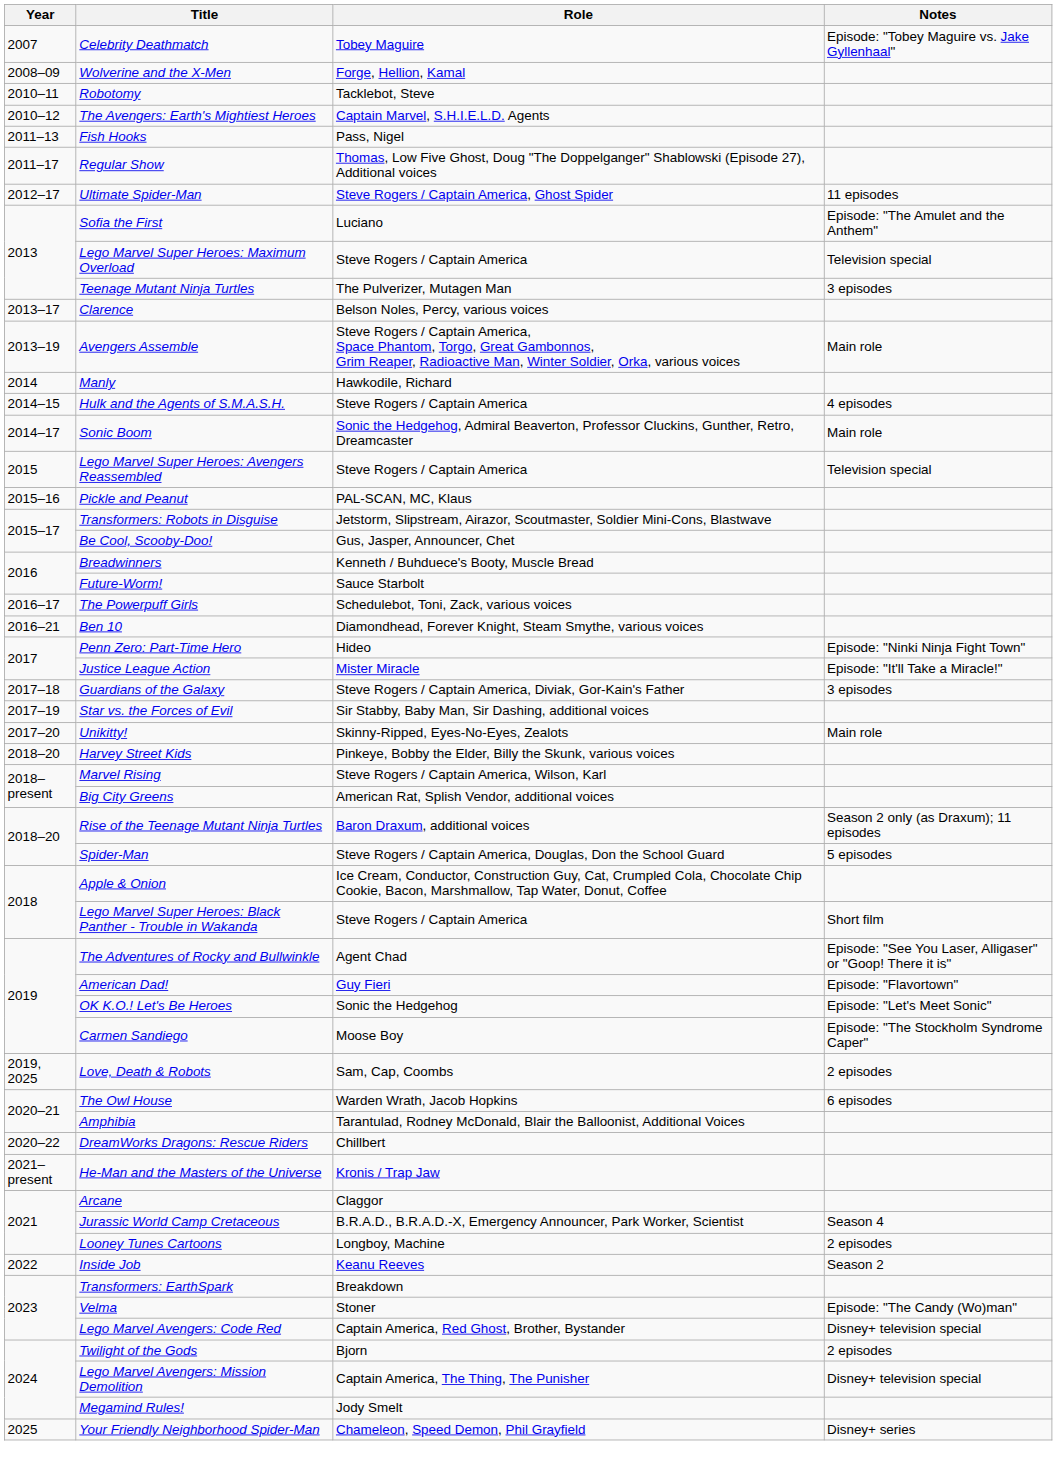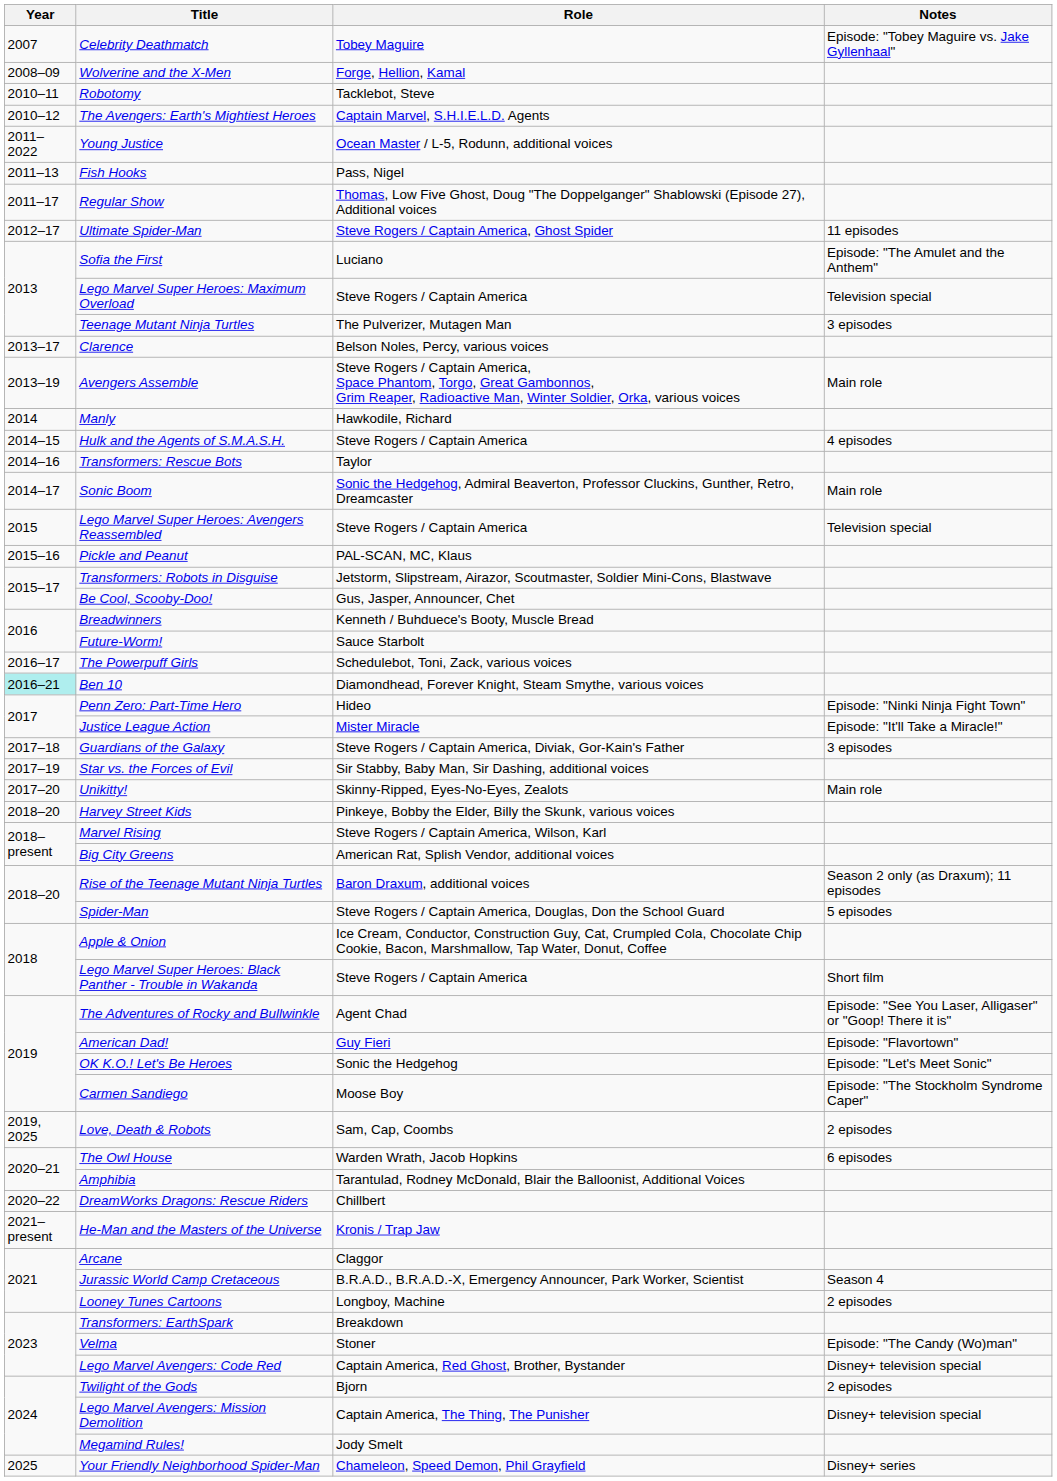 <table class="wikitable sortable">
 <tr>
 <th>Year</th>
 <th>Title</th>
 <th>Role</th>
 <th class="unsortable">Notes</th>
 </tr>
 <tr>
 <td>2007</td>
 <td><em><a href='#'>Celebrity Deathmatch</a></em></td>
 <td><a href='#'>Tobey Maguire</a></td>
 <td>Episode: "Tobey Maguire vs. <a href='#'>Jake Gyllenhaal</a>"</td>
 </tr>
 <tr>
 <td>2008–09</td>
 <td><em><a href='#'>Wolverine and the X-Men</a></em></td>
 <td><a href='#'>Forge</a>, <a href='#'>Hellion</a>, <a href='#'>Kamal</a></td>
 <td></td>
 </tr>
 <tr>
 <td>2010–11</td>
 <td><em><a href='#'>Robotomy</a></em></td>
 <td>Tacklebot, Steve</td>
 <td></td>
 </tr>
 <tr>
 <td>2010–12</td>
 <td><em><a href='#'>The Avengers: Earth's Mightiest Heroes</a></em></td>
 <td><a href='#'>Captain Marvel</a>, <a href='#'>S.H.I.E.L.D.</a> Agents</td>
+<td></td>
+</tr>
+<tr>
+<td>2011–2022</td>
+<td><em><a href='#'>Young Justice</a></em></td>
+<td><a href='#'>Ocean Master</a> / L-5, Rodunn, additional voices</td>
 <td></td>
 </tr>
 <tr>
 <td>2011–13</td>
 <td><em><a href='#'>Fish Hooks</a></em></td>
 <td>Pass, Nigel</td>
 <td></td>
 </tr>
 <tr>
 <td>2011–17</td>
 <td><em><a href='#'>Regular Show</a></em></td>
 <td><a href='#'>Thomas</a>, Low Five Ghost, Doug "The Doppelganger" Shablowski (Episode 27), Additional voices</td>
 <td></td>
 </tr>
 <tr>
 <td>2012–17</td>
 <td><em><a href='#'>Ultimate Spider-Man</a></em></td>
 <td><a href='#'>Steve Rogers / Captain America</a>, <a href='#'>Ghost Spider</a></td>
 <td>11 episodes</td>
 </tr>
 <tr>
 <td rowspan="3">2013</td>
 <td><em><a href='#'>Sofia the First</a></em></td>
 <td>Luciano</td>
 <td>Episode: "The Amulet and the Anthem"</td>
 </tr>
 <tr>
 <td><em><a href='#'>Lego Marvel Super Heroes: Maximum Overload</a></em></td>
 <td>Steve Rogers / Captain America</td>
 <td>Television special</td>
 </tr>
 <tr>
 <td><em><a href='#'>Teenage Mutant Ninja Turtles</a></em></td>
 <td>The Pulverizer, Mutagen Man</td>
 <td>3 episodes</td>
 </tr>
 <tr>
 <td>2013–17</td>
 <td><em><a href='#'>Clarence</a></em></td>
 <td>Belson Noles, Percy, various voices</td>
 <td></td>
 </tr>
 <tr>
 <td>2013–19</td>
 <td><em><a href='#'>Avengers Assemble</a></em></td>
 <td>Steve Rogers / Captain America, <br><a href='#'>Space Phantom</a>, <a href='#'>Torgo</a>, <a href='#'>Great Gambonnos</a>, <br><a href='#'>Grim Reaper</a>, <a href='#'>Radioactive Man</a>, <a href='#'>Winter Soldier</a>, <a href='#'>Orka</a>, various voices</td>
 <td>Main role</td>
 </tr>
 <tr>
 <td>2014</td>
 <td><em><a href='#'>Manly</a></em></td>
 <td>Hawkodile, Richard</td>
 <td></td>
 </tr>
 <tr>
 <td>2014–15</td>
 <td><em><a href='#'>Hulk and the Agents of S.M.A.S.H.</a></em></td>
 <td>Steve Rogers / Captain America</td>
 <td>4 episodes</td>
 </tr>
 <tr>
+<td>2014–16</td>
+<td><em><a href='#'>Transformers: Rescue Bots</a></em></td>
+<td>Taylor</td>
+<td></td>
+</tr>
+<tr>
 <td>2014–17</td>
 <td><em><a href='#'>Sonic Boom</a></em></td>
 <td><a href='#'>Sonic the Hedgehog</a>, Admiral Beaverton, Professor Cluckins, Gunther, Retro, Dreamcaster</td>
 <td>Main role</td>
 </tr>
 <tr>
 <td>2015</td>
 <td><em><a href='#'>Lego Marvel Super Heroes: Avengers Reassembled</a></em></td>
 <td>Steve Rogers / Captain America</td>
 <td>Television special</td>
 </tr>
 <tr>
 <td>2015–16</td>
 <td><em><a href='#'>Pickle and Peanut</a></em></td>
 <td>PAL-SCAN, MC, Klaus</td>
 <td></td>
 </tr>
 <tr>
 <td rowspan = "2">2015–17</td>
 <td><em><a href='#'>Transformers: Robots in Disguise</a></em></td>
 <td>Jetstorm, Slipstream, Airazor, Scoutmaster, Soldier Mini-Cons, Blastwave</td>
 <td></td>
 </tr>
 <tr>
 <td><em><a href='#'>Be Cool, Scooby-Doo!</a></em></td>
 <td>Gus, Jasper, Announcer, Chet</td>
 <td></td>
 </tr>
 <tr>
 <td rowspan = "2">2016</td>
 <td><em><a href='#'>Breadwinners</a></em></td>
 <td>Kenneth / Buhduece's Booty, Muscle Bread</td>
 <td></td>
 </tr>
 <tr>
 <td><em><a href='#'>Future-Worm!</a></em></td>
 <td>Sauce Starbolt</td>
 <td></td>
 </tr>
 <tr>
 <td>2016–17</td>
 <td><em><a href='#'>The Powerpuff Girls</a></em></td>
 <td>Schedulebot, Toni, Zack, various voices</td>
 <td></td>
 </tr>
 <tr>
-<td>2016–21</td>
+<td style="background: paleturquoise;">2016–21</td>
 <td><em><a href='#'>Ben 10</a></em></td>
 <td>Diamondhead, Forever Knight, Steam Smythe, various voices</td>
 <td></td>
 </tr>
 <tr>
 <td rowspan="2">2017</td>
 <td><em><a href='#'>Penn Zero: Part-Time Hero</a></em></td>
 <td>Hideo</td>
 <td>Episode: "Ninki Ninja Fight Town"</td>
 </tr>
 <tr>
 <td><em><a href='#'>Justice League Action</a></em></td>
 <td><a href='#'>Mister Miracle</a></td>
 <td>Episode: "It'll Take a Miracle!"</td>
 </tr>
 <tr>
 <td>2017–18</td>
 <td><em><a href='#'>Guardians of the Galaxy</a></em></td>
 <td>Steve Rogers / Captain America, Diviak, Gor-Kain's Father</td>
 <td>3 episodes</td>
 </tr>
 <tr>
 <td>2017–19</td>
 <td><em><a href='#'>Star vs. the Forces of Evil</a></em></td>
 <td>Sir Stabby, Baby Man, Sir Dashing, additional voices</td>
 <td></td>
 </tr>
 <tr>
 <td>2017–20</td>
 <td><em><a href='#'>Unikitty!</a></em></td>
 <td>Skinny-Ripped, Eyes-No-Eyes, Zealots</td>
 <td>Main role</td>
 </tr>
 <tr>
 <td>2018–20</td>
 <td><em><a href='#'>Harvey Street Kids</a></em></td>
 <td>Pinkeye, Bobby the Elder, Billy the Skunk, various voices</td>
 <td></td>
 </tr>
 <tr>
 <td rowspan = "2">2018–present</td>
 <td><em><a href='#'>Marvel Rising</a></em></td>
 <td>Steve Rogers / Captain America, Wilson, Karl</td>
 <td></td>
 </tr>
 <tr>
 <td><em><a href='#'>Big City Greens</a></em></td>
 <td>American Rat, Splish Vendor, additional voices</td>
 <td></td>
 </tr>
 <tr>
 <td rowspan = "2">2018–20</td>
 <td><em><a href='#'>Rise of the Teenage Mutant Ninja Turtles</a></em></td>
 <td><a href='#'>Baron Draxum</a>, additional voices</td>
 <td>Season 2 only (as Draxum); 11 episodes</td>
 </tr>
 <tr>
 <td><em><a href='#'>Spider-Man</a></em></td>
 <td>Steve Rogers / Captain America, Douglas, Don the School Guard</td>
 <td>5 episodes</td>
 </tr>
 <tr>
 <td rowspan="2">2018</td>
 <td><em><a href='#'>Apple & Onion</a></em></td>
 <td>Ice Cream, Conductor, Construction Guy, Cat, Crumpled Cola, Chocolate Chip Cookie, Bacon, Marshmallow, Tap Water, Donut, Coffee</td>
 <td></td>
 </tr>
 <tr>
 <td><em><a href='#'>Lego Marvel Super Heroes: Black Panther - Trouble in Wakanda</a></em></td>
 <td>Steve Rogers / Captain America</td>
 <td>Short film</td>
 </tr>
 <tr>
 <td rowspan="4">2019</td>
 <td><em><a href='#'>The Adventures of Rocky and Bullwinkle</a></em></td>
 <td>Agent Chad</td>
 <td>Episode: "See You Laser, Alligaser" or "Goop! There it is"</td>
 </tr>
 <tr>
 <td><em><a href='#'>American Dad!</a></em></td>
 <td><a href='#'>Guy Fieri</a></td>
 <td>Episode: "Flavortown"</td>
 </tr>
 <tr>
 <td><em><a href='#'>OK K.O.! Let's Be Heroes</a></em></td>
 <td>Sonic the Hedgehog</td>
 <td>Episode: "Let's Meet Sonic"</td>
 </tr>
 <tr>
 <td><em><a href='#'>Carmen Sandiego</a></em></td>
 <td>Moose Boy</td>
 <td>Episode: "The Stockholm Syndrome Caper"</td>
 </tr>
 <tr>
 <td>2019, 2025</td>
 <td><em><a href='#'>Love, Death & Robots</a></em></td>
 <td>Sam, Cap, Coombs</td>
 <td>2 episodes</td>
 </tr>
 <tr>
 <td rowspan="2">2020–21</td>
 <td><em><a href='#'>The Owl House</a></em></td>
 <td>Warden Wrath, Jacob Hopkins</td>
 <td>6 episodes</td>
 </tr>
 <tr>
 <td><em><a href='#'>Amphibia</a></em></td>
 <td>Tarantulad, Rodney McDonald, Blair the Balloonist, Additional Voices</td>
 <td></td>
 </tr>
 <tr>
 <td>2020–22</td>
 <td><em><a href='#'>DreamWorks Dragons: Rescue Riders</a></em></td>
 <td>Chillbert</td>
 <td></td>
 </tr>
 <tr>
 <td>2021–present</td>
 <td><em><a href='#'>He-Man and the Masters of the Universe</a></em></td>
 <td><a href='#'>Kronis / Trap Jaw</a></td>
 <td></td>
 </tr>
 <tr>
 <td rowspan="3">2021</td>
 <td><em><a href='#'>Arcane</a></em></td>
 <td>Claggor</td>
 <td></td>
 </tr>
 <tr>
 <td><em><a href='#'>Jurassic World Camp Cretaceous</a></em></td>
 <td>B.R.A.D., B.R.A.D.-X, Emergency Announcer, Park Worker, Scientist</td>
 <td>Season 4</td>
 </tr>
 <tr>
 <td><em><a href='#'>Looney Tunes Cartoons</a></em></td>
 <td>Longboy, Machine</td>
 <td>2 episodes</td>
 </tr>
 <tr>
-<td>2022</td>
-<td><em><a href='#'>Inside Job</a></em></td>
-<td><a href='#'>Keanu Reeves</a></td>
-<td>Season 2</td>
-</tr>
-<tr>
 <td rowspan="3">2023</td>
 <td><em><a href='#'>Transformers: EarthSpark</a></em></td>
 <td Breakdown>Breakdown</td>
 <td></td>
 </tr>
 <tr>
 <td><em><a href='#'>Velma</a></em></td>
 <td>Stoner</td>
 <td>Episode: "The Candy (Wo)man"</td>
 </tr>
 <tr>
 <td><em><a href='#'>Lego Marvel Avengers: Code Red</a></em></td>
 <td>Captain America, <a href='#'>Red Ghost</a>, Brother, Bystander</td>
 <td>Disney+ television special</td>
 </tr>
 <tr>
 <td rowspan="3">2024</td>
 <td><em><a href='#'>Twilight of the Gods</a></em></td>
 <td>Bjorn</td>
 <td>2 episodes</td>
 </tr>
 <tr>
 <td><em><a href='#'>Lego Marvel Avengers: Mission Demolition</a></em></td>
 <td>Captain America, <a href='#'>The Thing</a>, <a href='#'>The Punisher</a></td>
 <td>Disney+ television special</td>
 </tr>
 <tr>
 <td><em><a href='#'>Megamind Rules!</a></em></td>
 <td>Jody Smelt</td>
 <td></td>
 </tr>
 <tr>
 <td>2025</td>
 <td><em><a href='#'>Your Friendly Neighborhood Spider-Man</a></em></td>
 <td><a href='#'>Chameleon</a>, <a href='#'>Speed Demon</a>, <a href='#'>Phil Grayfield</a></td>
 <td>Disney+ series</td>
 </tr>
 </table>
